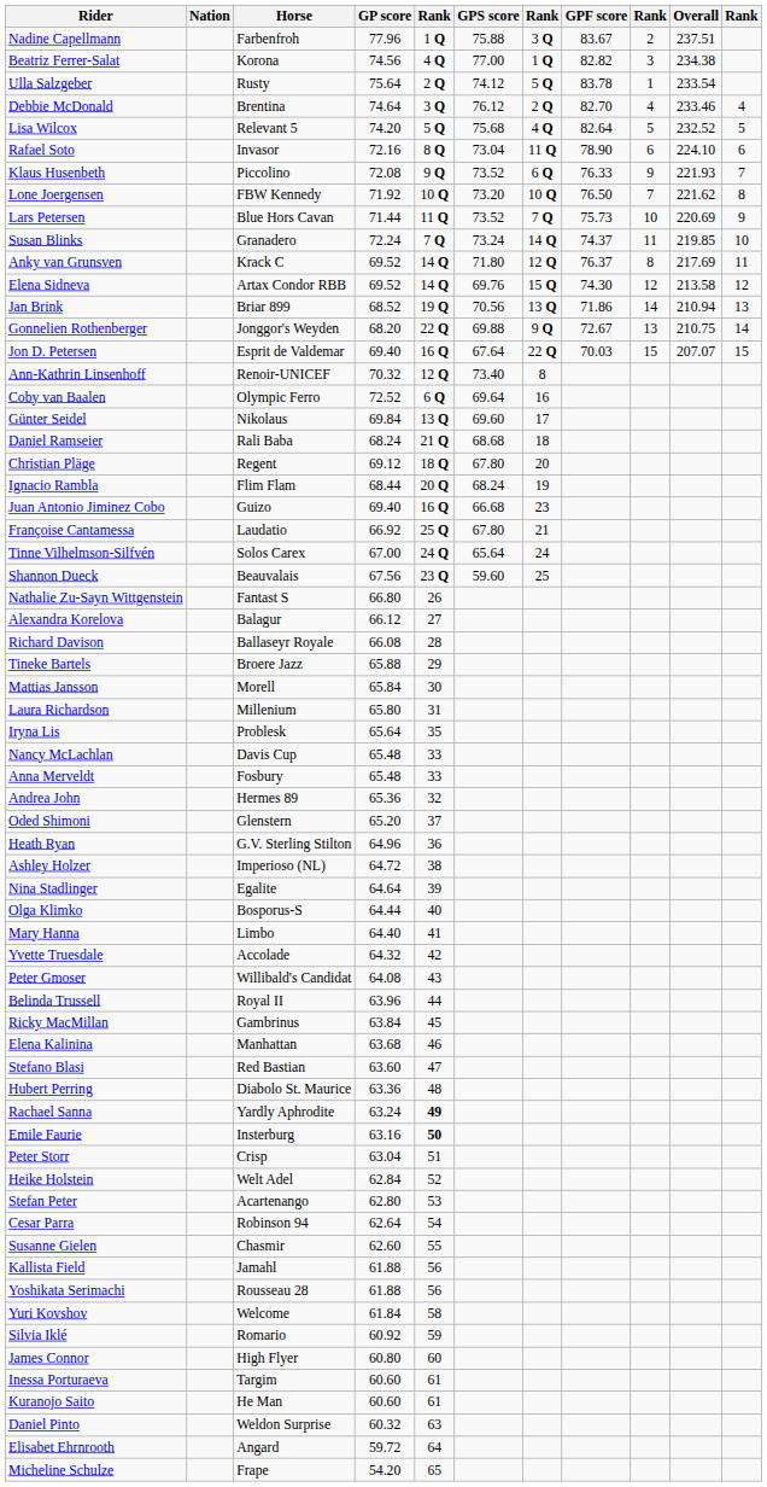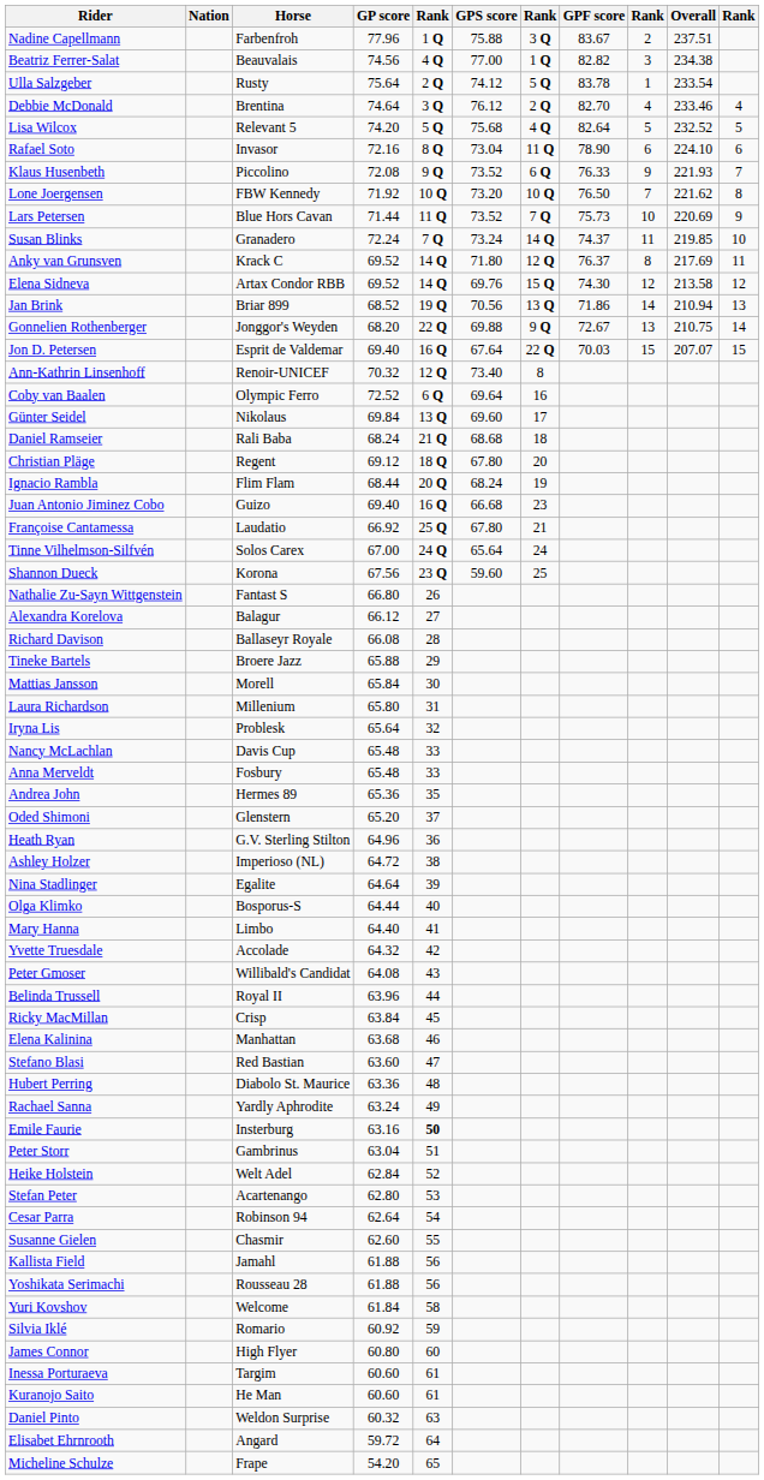 <table class="wikitable sortable" style="text-align:center">
 <tr>
 <th>Rider</th>
 <th>Nation</th>
 <th>Horse</th>
 <th>GP score</th>
 <th>Rank</th>
 <th>GPS score</th>
 <th>Rank</th>
 <th>GPF score</th>
 <th>Rank</th>
 <th>Overall</th>
 <th>Rank</th>
 </tr>
 <tr>
 <td align=left><a href='#'>Nadine Capellmann</a></td>
 <td align=left></td>
 <td align=left>Farbenfroh</td>
 <td>77.96</td>
 <td>1 <strong>Q</strong></td>
 <td>75.88</td>
 <td>3 <strong>Q</strong></td>
 <td>83.67</td>
 <td>2</td>
 <td>237.51</td>
 <td></td>
 </tr>
 <tr>
 <td align=left><a href='#'>Beatriz Ferrer-Salat</a></td>
 <td align=left></td>
-<td align=left>Korona</td>
+<td align=left>Beauvalais</td>
 <td>74.56</td>
 <td>4 <strong>Q</strong></td>
 <td>77.00</td>
 <td>1 <strong>Q</strong></td>
 <td>82.82</td>
 <td>3</td>
 <td>234.38</td>
 <td></td>
 </tr>
 <tr>
 <td align=left><a href='#'>Ulla Salzgeber</a></td>
 <td align=left></td>
 <td align=left>Rusty</td>
 <td>75.64</td>
 <td>2 <strong>Q</strong></td>
 <td>74.12</td>
 <td>5 <strong>Q</strong></td>
 <td>83.78</td>
 <td>1</td>
 <td>233.54</td>
 <td></td>
 </tr>
 <tr>
 <td align=left><a href='#'>Debbie McDonald</a></td>
 <td align=left></td>
 <td align=left>Brentina</td>
 <td>74.64</td>
 <td>3 <strong>Q</strong></td>
 <td>76.12</td>
 <td>2 <strong>Q</strong></td>
 <td>82.70</td>
 <td>4</td>
 <td>233.46</td>
 <td>4</td>
 </tr>
 <tr>
 <td align=left><a href='#'>Lisa Wilcox</a></td>
 <td align=left></td>
 <td align=left>Relevant 5</td>
 <td>74.20</td>
 <td>5 <strong>Q</strong></td>
 <td>75.68</td>
 <td>4 <strong>Q</strong></td>
 <td>82.64</td>
 <td>5</td>
 <td>232.52</td>
 <td>5</td>
 </tr>
 <tr>
 <td align=left><a href='#'>Rafael Soto</a></td>
 <td align=left></td>
 <td align=left>Invasor</td>
 <td>72.16</td>
 <td>8 <strong>Q</strong></td>
 <td>73.04</td>
 <td>11 <strong>Q</strong></td>
 <td>78.90</td>
 <td>6</td>
 <td>224.10</td>
 <td>6</td>
 </tr>
 <tr>
 <td align=left><a href='#'>Klaus Husenbeth</a></td>
 <td align=left></td>
 <td align=left>Piccolino</td>
 <td>72.08</td>
 <td>9 <strong>Q</strong></td>
 <td>73.52</td>
 <td>6 <strong>Q</strong></td>
 <td>76.33</td>
 <td>9</td>
 <td>221.93</td>
 <td>7</td>
 </tr>
 <tr>
 <td align=left><a href='#'>Lone Joergensen</a></td>
 <td align=left></td>
 <td align=left>FBW Kennedy</td>
 <td>71.92</td>
 <td>10 <strong>Q</strong></td>
 <td>73.20</td>
 <td>10 <strong>Q</strong></td>
 <td>76.50</td>
 <td>7</td>
 <td>221.62</td>
 <td>8</td>
 </tr>
 <tr>
 <td align=left><a href='#'>Lars Petersen</a></td>
 <td align=left></td>
 <td align=left>Blue Hors Cavan</td>
 <td>71.44</td>
 <td>11 <strong>Q</strong></td>
 <td>73.52</td>
 <td>7 <strong>Q</strong></td>
 <td>75.73</td>
 <td>10</td>
 <td>220.69</td>
 <td>9</td>
 </tr>
 <tr>
 <td align=left><a href='#'>Susan Blinks</a></td>
 <td align=left></td>
 <td align=left>Granadero</td>
 <td>72.24</td>
 <td>7 <strong>Q</strong></td>
 <td>73.24</td>
 <td>14 <strong>Q</strong></td>
 <td>74.37</td>
 <td>11</td>
 <td>219.85</td>
 <td>10</td>
 </tr>
 <tr>
 <td align=left><a href='#'>Anky van Grunsven</a></td>
 <td align=left></td>
 <td align=left>Krack C</td>
 <td>69.52</td>
 <td>14 <strong>Q</strong></td>
 <td>71.80</td>
 <td>12 <strong>Q</strong></td>
 <td>76.37</td>
 <td>8</td>
 <td>217.69</td>
 <td>11</td>
 </tr>
 <tr>
 <td align=left><a href='#'>Elena Sidneva</a></td>
 <td align=left></td>
 <td align=left>Artax Condor RBB</td>
 <td>69.52</td>
 <td>14 <strong>Q</strong></td>
 <td>69.76</td>
 <td>15 <strong>Q</strong></td>
 <td>74.30</td>
 <td>12</td>
 <td>213.58</td>
 <td>12</td>
 </tr>
 <tr>
 <td align=left><a href='#'>Jan Brink</a></td>
 <td align=left></td>
 <td align=left>Briar 899</td>
 <td>68.52</td>
 <td>19 <strong>Q</strong></td>
 <td>70.56</td>
 <td>13 <strong>Q</strong></td>
 <td>71.86</td>
 <td>14</td>
 <td>210.94</td>
 <td>13</td>
 </tr>
 <tr>
 <td align=left><a href='#'>Gonnelien Rothenberger</a></td>
 <td align=left></td>
 <td align=left>Jonggor's Weyden</td>
 <td>68.20</td>
 <td>22 <strong>Q</strong></td>
 <td>69.88</td>
 <td>9 <strong>Q</strong></td>
 <td>72.67</td>
 <td>13</td>
 <td>210.75</td>
 <td>14</td>
 </tr>
 <tr>
 <td align=left><a href='#'>Jon D. Petersen</a></td>
 <td align=left></td>
 <td align=left>Esprit de Valdemar</td>
 <td>69.40</td>
 <td>16 <strong>Q</strong></td>
 <td>67.64</td>
 <td>22 <strong>Q</strong></td>
 <td>70.03</td>
 <td>15</td>
 <td>207.07</td>
 <td>15</td>
 </tr>
 <tr>
 <td align=left><a href='#'>Ann-Kathrin Linsenhoff</a></td>
 <td align=left></td>
 <td align=left>Renoir-UNICEF</td>
 <td>70.32</td>
 <td>12 <strong>Q</strong></td>
 <td>73.40</td>
 <td>8</td>
 <td></td>
 <td></td>
 <td></td>
 <td></td>
 </tr>
 <tr>
 <td align=left><a href='#'>Coby van Baalen</a></td>
 <td align=left></td>
 <td align=left>Olympic Ferro</td>
 <td>72.52</td>
 <td>6 <strong>Q</strong></td>
 <td>69.64</td>
 <td>16</td>
 <td></td>
 <td></td>
 <td></td>
 <td></td>
 </tr>
 <tr>
 <td align=left><a href='#'>Günter Seidel</a></td>
 <td align=left></td>
 <td align=left>Nikolaus</td>
 <td>69.84</td>
 <td>13 <strong>Q</strong></td>
 <td>69.60</td>
 <td>17</td>
 <td></td>
 <td></td>
 <td></td>
 <td></td>
 </tr>
 <tr>
 <td align=left><a href='#'>Daniel Ramseier</a></td>
 <td align=left></td>
 <td align=left>Rali Baba</td>
 <td>68.24</td>
 <td>21 <strong>Q</strong></td>
 <td>68.68</td>
 <td>18</td>
 <td></td>
 <td></td>
 <td></td>
 <td></td>
 </tr>
 <tr>
 <td align=left><a href='#'>Christian Pläge</a></td>
 <td align=left></td>
 <td align=left>Regent</td>
 <td>69.12</td>
 <td>18 <strong>Q</strong></td>
 <td>67.80</td>
 <td>20</td>
 <td></td>
 <td></td>
 <td></td>
 <td></td>
 </tr>
 <tr>
 <td align=left><a href='#'>Ignacio Rambla</a></td>
 <td align=left></td>
 <td align=left>Flim Flam</td>
 <td>68.44</td>
 <td>20 <strong>Q</strong></td>
 <td>68.24</td>
 <td>19</td>
 <td></td>
 <td></td>
 <td></td>
 <td></td>
 </tr>
 <tr>
 <td align=left><a href='#'>Juan Antonio Jiminez Cobo</a></td>
 <td align=left></td>
 <td align=left>Guizo</td>
 <td>69.40</td>
 <td>16 <strong>Q</strong></td>
 <td>66.68</td>
 <td>23</td>
 <td></td>
 <td></td>
 <td></td>
 <td></td>
 </tr>
 <tr>
 <td align=left><a href='#'>Françoise Cantamessa</a></td>
 <td align=left></td>
 <td align=left>Laudatio</td>
 <td>66.92</td>
 <td>25 <strong>Q</strong></td>
 <td>67.80</td>
 <td>21</td>
 <td></td>
 <td></td>
 <td></td>
 <td></td>
 </tr>
 <tr>
 <td align=left><a href='#'>Tinne Vilhelmson-Silfvén</a></td>
 <td align=left></td>
 <td align=left>Solos Carex</td>
 <td>67.00</td>
 <td>24 <strong>Q</strong></td>
 <td>65.64</td>
 <td>24</td>
 <td></td>
 <td></td>
 <td></td>
 <td></td>
 </tr>
 <tr>
 <td align=left><a href='#'>Shannon Dueck</a></td>
 <td align=left></td>
-<td align=left>Beauvalais</td>
+<td align=left>Korona</td>
 <td>67.56</td>
 <td>23 <strong>Q</strong></td>
 <td>59.60</td>
 <td>25</td>
 <td></td>
 <td></td>
 <td></td>
 <td></td>
 </tr>
 <tr>
 <td align=left><a href='#'>Nathalie Zu-Sayn Wittgenstein</a></td>
 <td align=left></td>
 <td align=left>Fantast S</td>
 <td>66.80</td>
 <td>26</td>
 <td></td>
 <td></td>
 <td></td>
 <td></td>
 <td></td>
 <td></td>
 </tr>
 <tr>
 <td align=left><a href='#'>Alexandra Korelova</a></td>
 <td align=left></td>
 <td align=left>Balagur</td>
 <td>66.12</td>
 <td>27</td>
 <td></td>
 <td></td>
 <td></td>
 <td></td>
 <td></td>
 <td></td>
 </tr>
 <tr>
 <td align=left><a href='#'>Richard Davison</a></td>
 <td align=left></td>
 <td align=left>Ballaseyr Royale</td>
 <td>66.08</td>
 <td>28</td>
 <td></td>
 <td></td>
 <td></td>
 <td></td>
 <td></td>
 <td></td>
 </tr>
 <tr>
 <td align=left><a href='#'>Tineke Bartels</a></td>
 <td align=left></td>
 <td align=left>Broere Jazz</td>
 <td>65.88</td>
 <td>29</td>
 <td></td>
 <td></td>
 <td></td>
 <td></td>
 <td></td>
 <td></td>
 </tr>
 <tr>
 <td align=left><a href='#'>Mattias Jansson</a></td>
 <td align=left></td>
 <td align=left>Morell</td>
 <td>65.84</td>
 <td>30</td>
 <td></td>
 <td></td>
 <td></td>
 <td></td>
 <td></td>
 <td></td>
 </tr>
 <tr>
 <td align=left><a href='#'>Laura Richardson</a></td>
 <td align=left></td>
 <td align=left>Millenium</td>
 <td>65.80</td>
 <td>31</td>
 <td></td>
 <td></td>
 <td></td>
 <td></td>
 <td></td>
 <td></td>
 </tr>
 <tr>
 <td align=left><a href='#'>Iryna Lis</a></td>
 <td align=left></td>
 <td align=left>Problesk</td>
 <td>65.64</td>
-<td>35</td>
+<td>32</td>
 <td></td>
 <td></td>
 <td></td>
 <td></td>
 <td></td>
 <td></td>
 </tr>
 <tr>
 <td align=left><a href='#'>Nancy McLachlan</a></td>
 <td align=left></td>
 <td align=left>Davis Cup</td>
 <td>65.48</td>
 <td>33</td>
 <td></td>
 <td></td>
 <td></td>
 <td></td>
 <td></td>
 <td></td>
 </tr>
 <tr>
 <td align=left><a href='#'>Anna Merveldt</a></td>
 <td align=left></td>
 <td align=left>Fosbury</td>
 <td>65.48</td>
 <td>33</td>
 <td></td>
 <td></td>
 <td></td>
 <td></td>
 <td></td>
 <td></td>
 </tr>
 <tr>
 <td align=left><a href='#'>Andrea John</a></td>
 <td align=left></td>
 <td align=left>Hermes 89</td>
 <td>65.36</td>
-<td>32</td>
+<td>35</td>
 <td></td>
 <td></td>
 <td></td>
 <td></td>
 <td></td>
 <td></td>
 </tr>
 <tr>
 <td align=left><a href='#'>Oded Shimoni</a></td>
 <td align=left></td>
 <td align=left>Glenstern</td>
 <td>65.20</td>
 <td>37</td>
 <td></td>
 <td></td>
 <td></td>
 <td></td>
 <td></td>
 <td></td>
 </tr>
 <tr>
 <td align=left><a href='#'>Heath Ryan</a></td>
 <td align=left></td>
 <td align=left>G.V. Sterling Stilton</td>
 <td>64.96</td>
 <td>36</td>
 <td></td>
 <td></td>
 <td></td>
 <td></td>
 <td></td>
 <td></td>
 </tr>
 <tr>
 <td align=left><a href='#'>Ashley Holzer</a></td>
 <td align=left></td>
 <td align=left>Imperioso (NL)</td>
 <td>64.72</td>
 <td>38</td>
 <td></td>
 <td></td>
 <td></td>
 <td></td>
 <td></td>
 <td></td>
 </tr>
 <tr>
 <td align=left><a href='#'>Nina Stadlinger</a></td>
 <td align=left></td>
 <td align=left>Egalite</td>
 <td>64.64</td>
 <td>39</td>
 <td></td>
 <td></td>
 <td></td>
 <td></td>
 <td></td>
 <td></td>
 </tr>
 <tr>
 <td align=left><a href='#'>Olga Klimko</a></td>
 <td align=left></td>
 <td align=left>Bosporus-S</td>
 <td>64.44</td>
 <td>40</td>
 <td></td>
 <td></td>
 <td></td>
 <td></td>
 <td></td>
 <td></td>
 </tr>
 <tr>
 <td align=left><a href='#'>Mary Hanna</a></td>
 <td align=left></td>
 <td align=left>Limbo</td>
 <td>64.40</td>
 <td>41</td>
 <td></td>
 <td></td>
 <td></td>
 <td></td>
 <td></td>
 <td></td>
 </tr>
 <tr>
 <td align=left><a href='#'>Yvette Truesdale</a></td>
 <td align=left></td>
 <td align=left>Accolade</td>
 <td>64.32</td>
 <td>42</td>
 <td></td>
 <td></td>
 <td></td>
 <td></td>
 <td></td>
 <td></td>
 </tr>
 <tr>
 <td align=left><a href='#'>Peter Gmoser</a></td>
 <td align=left></td>
 <td align=left>Willibald's Candidat</td>
 <td>64.08</td>
 <td>43</td>
 <td></td>
 <td></td>
 <td></td>
 <td></td>
 <td></td>
 <td></td>
 </tr>
 <tr>
 <td align=left><a href='#'>Belinda Trussell</a></td>
 <td align=left></td>
 <td align=left>Royal II</td>
 <td>63.96</td>
 <td>44</td>
 <td></td>
 <td></td>
 <td></td>
 <td></td>
 <td></td>
 <td></td>
 </tr>
 <tr>
 <td align=left><a href='#'>Ricky MacMillan</a></td>
 <td align=left></td>
-<td align=left>Gambrinus</td>
+<td align=left>Crisp</td>
 <td>63.84</td>
 <td>45</td>
 <td></td>
 <td></td>
 <td></td>
 <td></td>
 <td></td>
 <td></td>
 </tr>
 <tr>
 <td align=left><a href='#'>Elena Kalinina</a></td>
 <td align=left></td>
 <td align=left>Manhattan</td>
 <td>63.68</td>
 <td>46</td>
 <td></td>
 <td></td>
 <td></td>
 <td></td>
 <td></td>
 <td></td>
 </tr>
 <tr>
 <td align=left><a href='#'>Stefano Blasi</a></td>
 <td align=left></td>
 <td align=left>Red Bastian</td>
 <td>63.60</td>
 <td>47</td>
 <td></td>
 <td></td>
 <td></td>
 <td></td>
 <td></td>
 <td></td>
 </tr>
 <tr>
 <td align=left><a href='#'>Hubert Perring</a></td>
 <td align=left></td>
 <td align=left>Diabolo St. Maurice</td>
 <td>63.36</td>
 <td>48</td>
 <td></td>
 <td></td>
 <td></td>
 <td></td>
 <td></td>
 <td></td>
 </tr>
 <tr>
 <td align=left><a href='#'>Rachael Sanna</a></td>
 <td align=left></td>
 <td align=left>Yardly Aphrodite</td>
 <td>63.24</td>
-<td><strong>49</strong></td>
+<td>49</td>
 <td></td>
 <td></td>
 <td></td>
 <td></td>
 <td></td>
 <td></td>
 </tr>
 <tr>
 <td align=left><a href='#'>Emile Faurie</a></td>
 <td align=left></td>
 <td align=left>Insterburg</td>
 <td>63.16</td>
 <td><strong>50</strong></td>
 <td></td>
 <td></td>
 <td></td>
 <td></td>
 <td></td>
 <td></td>
 </tr>
 <tr>
 <td align=left><a href='#'>Peter Storr</a></td>
 <td align=left></td>
-<td align=left>Crisp</td>
+<td align=left>Gambrinus</td>
 <td>63.04</td>
 <td>51</td>
 <td></td>
 <td></td>
 <td></td>
 <td></td>
 <td></td>
 <td></td>
 </tr>
 <tr>
 <td align=left><a href='#'>Heike Holstein</a></td>
 <td align=left></td>
 <td align=left>Welt Adel</td>
 <td>62.84</td>
 <td>52</td>
 <td></td>
 <td></td>
 <td></td>
 <td></td>
 <td></td>
 <td></td>
 </tr>
 <tr>
 <td align=left><a href='#'>Stefan Peter</a></td>
 <td align=left></td>
 <td align=left>Acartenango</td>
 <td>62.80</td>
 <td>53</td>
 <td></td>
 <td></td>
 <td></td>
 <td></td>
 <td></td>
 <td></td>
 </tr>
 <tr>
 <td align=left><a href='#'>Cesar Parra</a></td>
 <td align=left></td>
 <td align=left>Robinson 94</td>
 <td>62.64</td>
 <td>54</td>
 <td></td>
 <td></td>
 <td></td>
 <td></td>
 <td></td>
 <td></td>
 </tr>
 <tr>
 <td align=left><a href='#'>Susanne Gielen</a></td>
 <td align=left></td>
 <td align=left>Chasmir</td>
 <td>62.60</td>
 <td>55</td>
 <td></td>
 <td></td>
 <td></td>
 <td></td>
 <td></td>
 <td></td>
 </tr>
 <tr>
 <td align=left><a href='#'>Kallista Field</a></td>
 <td align=left></td>
 <td align=left>Jamahl</td>
 <td>61.88</td>
 <td>56</td>
 <td></td>
 <td></td>
 <td></td>
 <td></td>
 <td></td>
 <td></td>
 </tr>
 <tr>
 <td align=left><a href='#'>Yoshikata Serimachi</a></td>
 <td align=left></td>
 <td align=left>Rousseau 28</td>
 <td>61.88</td>
 <td>56</td>
 <td></td>
 <td></td>
 <td></td>
 <td></td>
 <td></td>
 <td></td>
 </tr>
 <tr>
 <td align=left><a href='#'>Yuri Kovshov</a></td>
 <td align=left></td>
 <td align=left>Welcome</td>
 <td>61.84</td>
 <td>58</td>
 <td></td>
 <td></td>
 <td></td>
 <td></td>
 <td></td>
 <td></td>
 </tr>
 <tr>
 <td align=left><a href='#'>Silvia Iklé</a></td>
 <td align=left></td>
 <td align=left>Romario</td>
 <td>60.92</td>
 <td>59</td>
 <td></td>
 <td></td>
 <td></td>
 <td></td>
 <td></td>
 <td></td>
 </tr>
 <tr>
 <td align=left><a href='#'>James Connor</a></td>
 <td align=left></td>
 <td align=left>High Flyer</td>
 <td>60.80</td>
 <td>60</td>
 <td></td>
 <td></td>
 <td></td>
 <td></td>
 <td></td>
 <td></td>
 </tr>
 <tr>
 <td align=left><a href='#'>Inessa Porturaeva</a></td>
 <td align=left></td>
 <td align=left>Targim</td>
 <td>60.60</td>
 <td>61</td>
 <td></td>
 <td></td>
 <td></td>
 <td></td>
 <td></td>
 <td></td>
 </tr>
 <tr>
 <td align=left><a href='#'>Kuranojo Saito</a></td>
 <td align=left></td>
 <td align=left>He Man</td>
 <td>60.60</td>
 <td>61</td>
 <td></td>
 <td></td>
 <td></td>
 <td></td>
 <td></td>
 <td></td>
 </tr>
 <tr>
 <td align=left><a href='#'>Daniel Pinto</a></td>
 <td align=left></td>
 <td align=left>Weldon Surprise</td>
 <td>60.32</td>
 <td>63</td>
 <td></td>
 <td></td>
 <td></td>
 <td></td>
 <td></td>
 <td></td>
 </tr>
 <tr>
 <td align=left><a href='#'>Elisabet Ehrnrooth</a></td>
 <td align=left></td>
 <td align=left>Angard</td>
 <td>59.72</td>
 <td>64</td>
 <td></td>
 <td></td>
 <td></td>
 <td></td>
 <td></td>
 <td></td>
 </tr>
 <tr>
 <td align=left><a href='#'>Micheline Schulze</a></td>
 <td align=left></td>
 <td align=left>Frape</td>
 <td>54.20</td>
 <td>65</td>
 <td></td>
 <td></td>
 <td></td>
 <td></td>
 <td></td>
 <td></td>
 </tr>
 </table>
